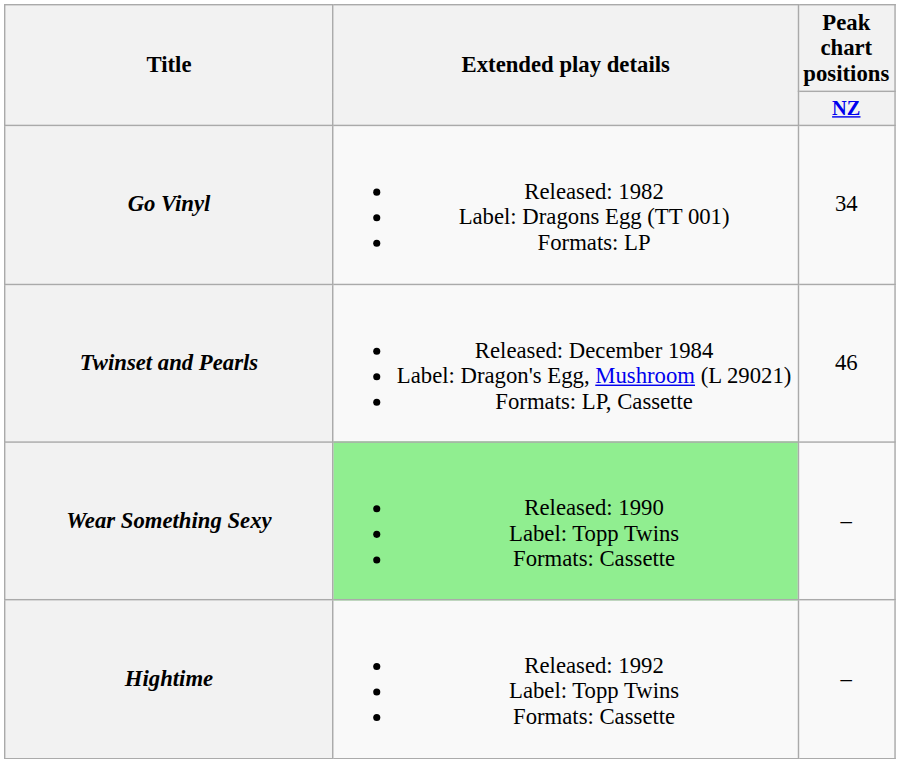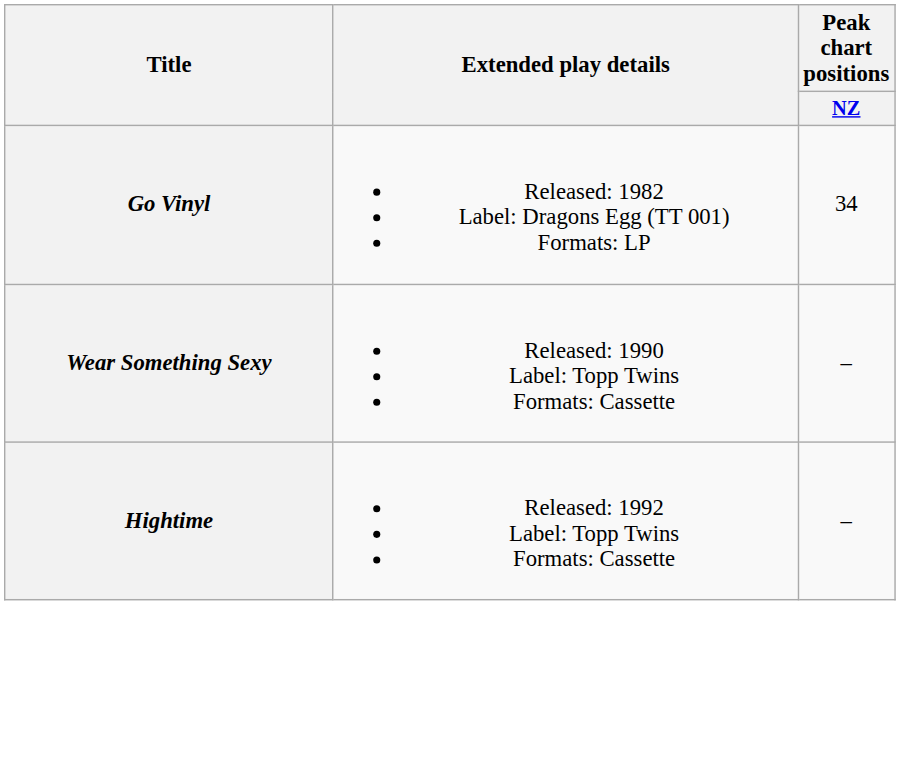 <table class="wikitable plainrowheaders" style="text-align:center;">
 <tr>
 <th scope="col" rowspan="2" style="width:14em;">Title</th>
 <th scope="col" rowspan="2" style="width:20em;">Extended play details</th>
 <th scope="col" colspan="1">Peak chart positions</th>
 </tr>
 <tr>
 <th scope="col" style="width:3em;font-size:90%;"><a href='#'>NZ</a><br></th>
 </tr>
 <tr>
 <th scope="row"><em>Go Vinyl</em></th>
 <td><br><ul><li>Released: 1982</li><li>Label: Dragons Egg (TT 001)</li><li>Formats: LP</li></ul></td>
 <td>34</td>
 </tr>
 <tr>
-<th scope="row"><em>Twinset and Pearls</em></th>
-<td><br><ul><li>Released: December 1984</li><li>Label: Dragon's Egg, <a href='#'>Mushroom</a>	(L 29021)</li><li>Formats: LP, Cassette</li></ul></td>
-<td>46</td>
-</tr>
-<tr>
 <th scope="row"><em>Wear Something Sexy</em></th>
-<td style="background: lightgreen;"><br><ul><li>Released: 1990</li><li>Label: Topp Twins</li><li>Formats: Cassette</li></ul></td>
+<td><br><ul><li>Released: 1990</li><li>Label: Topp Twins</li><li>Formats: Cassette</li></ul></td>
 <td>–</td>
 </tr>
 <tr>
 <th scope="row"><em>Hightime</em></th>
 <td><br><ul><li>Released: 1992</li><li>Label: Topp Twins</li><li>Formats: Cassette</li></ul></td>
 <td>–</td>
 </tr>
 </table>
